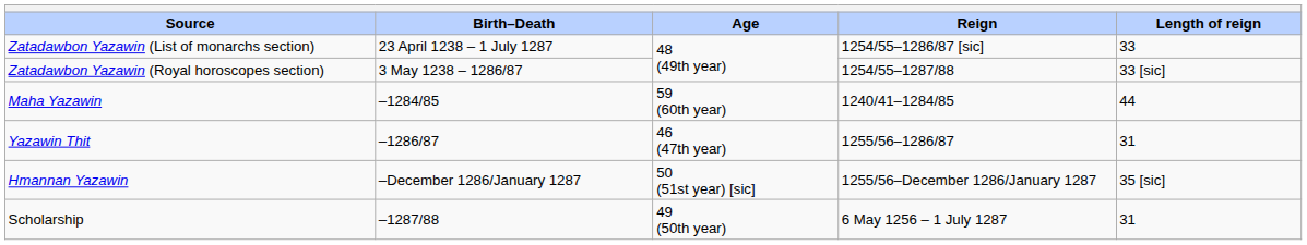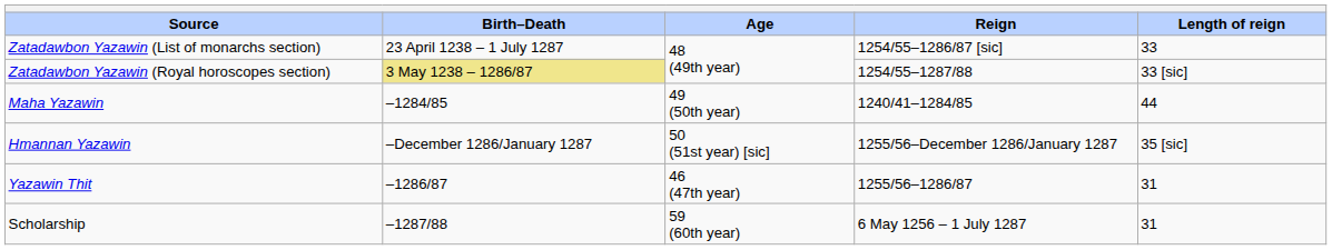 <table class="wikitable collapsible collapsed" style="margin:0.3em auto; font-size:88%;">
 <tr>
 <th colspan=5></th>
 </tr>
 <tr>
 <th style="background-color:#B9D1FF" width=20%>Source</th>
 <th style="background-color:#B9D1FF" width=15%>Birth–Death</th>
 <th style="background-color:#B9D1FF" width=10%>Age</th>
 <th style="background-color:#B9D1FF" width=15%>Reign</th>
 <th style="background-color:#B9D1FF" width=10%>Length of reign</th>
 </tr>
 <tr>
 <td><em><a href='#'>Zatadawbon Yazawin</a></em> (List of monarchs section)</td>
 <td>23 April 1238 – 1 July 1287</td>
 <td rowspan="2">48 <br> (49th year)</td>
 <td>1254/55–1286/87 [sic]</td>
 <td>33</td>
 </tr>
 <tr>
 <td><em><a href='#'>Zatadawbon Yazawin</a></em> (Royal horoscopes section)</td>
-<td>3 May 1238 – 1286/87</td>
+<td style="background: khaki;">3 May 1238 – 1286/87</td>
 <td>1254/55–1287/88</td>
 <td>33 [sic]</td>
 </tr>
 <tr>
 <td><em><a href='#'>Maha Yazawin</a></em></td>
 <td>–1284/85</td>
-<td>59 <br> (60th year)</td>
+<td>49 <br> (50th year)</td>
 <td>1240/41–1284/85</td>
 <td>44</td>
+</tr>
+<tr>
+<td><em><a href='#'>Hmannan Yazawin</a></em></td>
+<td>–December 1286/January 1287</td>
+<td>50 <br> (51st year) [sic]</td>
+<td>1255/56–December 1286/January 1287</td>
+<td>35 [sic]</td>
 </tr>
 <tr>
 <td><em><a href='#'>Yazawin Thit</a></em></td>
 <td>–1286/87</td>
 <td>46 <br> (47th year)</td>
 <td>1255/56–1286/87</td>
 <td>31</td>
 </tr>
 <tr>
-<td><em><a href='#'>Hmannan Yazawin</a></em></td>
-<td>–December 1286/January 1287</td>
-<td>50 <br> (51st year) [sic]</td>
-<td>1255/56–December 1286/January 1287</td>
-<td>35 [sic]</td>
-</tr>
-<tr>
 <td>Scholarship</td>
 <td>–1287/88</td>
-<td>49 <br> (50th year)</td>
+<td>59 <br> (60th year)</td>
 <td>6 May 1256 – 1 July 1287</td>
 <td>31</td>
 </tr>
 </table>
